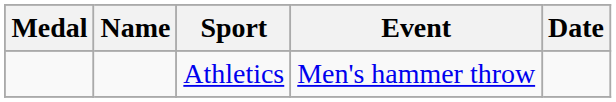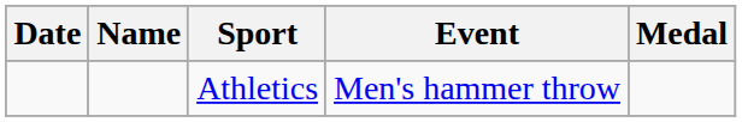 <table class="wikitable sortable" style="font-size: 95%">
 <tr>
-<th>Medal</th>
+<th>Date</th>
 <th>Name</th>
 <th>Sport</th>
 <th>Event</th>
-<th>Date</th>
+<th>Medal</th>
 </tr>
 <tr>
 <td></td>
 <td></td>
 <td><a href='#'>Athletics</a></td>
 <td><a href='#'>Men's hammer throw</a></td>
 <td></td>
 </tr>
 </table>
